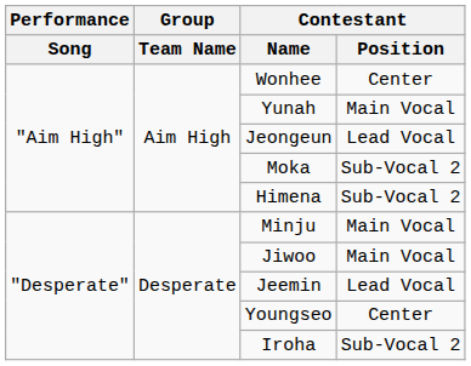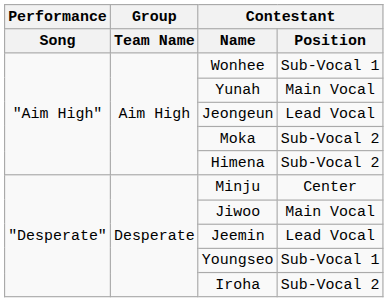 <table class="wikitable collapsible" style="text-align:center">
 <tr>
 <th>Performance</th>
 <th>Group</th>
 <th colspan="2">Contestant</th>
 </tr>
 <tr>
 <th>Song</th>
 <th>Team Name</th>
 <th>Name</th>
 <th>Position</th>
 </tr>
 <tr>
 <td rowspan="5">"Aim High"</td>
 <td rowspan="5">Aim High</td>
 <td>Wonhee</td>
-<td>Center</td>
+<td>Sub-Vocal 1</td>
 </tr>
 <tr>
 <td>Yunah</td>
 <td>Main Vocal</td>
 </tr>
 <tr>
 <td>Jeongeun</td>
 <td>Lead Vocal</td>
 </tr>
 <tr>
 <td>Moka</td>
 <td>Sub-Vocal 2</td>
 </tr>
 <tr>
 <td>Himena</td>
 <td>Sub-Vocal 2</td>
 </tr>
 <tr>
 <td rowspan="5">"Desperate"</td>
 <td rowspan="5">Desperate</td>
 <td>Minju</td>
-<td>Main Vocal</td>
+<td>Center</td>
 </tr>
 <tr>
 <td>Jiwoo</td>
 <td>Main Vocal</td>
 </tr>
 <tr>
 <td>Jeemin</td>
 <td>Lead Vocal</td>
 </tr>
 <tr>
 <td>Youngseo</td>
-<td>Center</td>
+<td>Sub-Vocal 1</td>
 </tr>
 <tr>
 <td>Iroha</td>
 <td>Sub-Vocal 2</td>
 </tr>
 </table>
